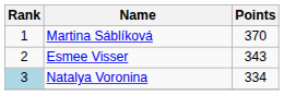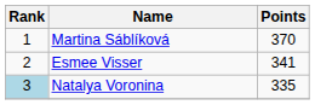 <table class="wikitable" border="1" style="text-align:center">
 <tr>
 <th width=30>Rank</th>
 <th width=220>Name</th>
 <th width=25>Points</th>
 </tr>
 <tr>
 <td>1</td>
 <td align="left"> <a href='#'>Martina Sáblíková</a></td>
 <td>370</td>
 </tr>
 <tr>
 <td>2</td>
 <td align="left"> <a href='#'>Esmee Visser</a></td>
-<td>343</td>
+<td>341</td>
 </tr>
 <tr>
 <td style="background: lightblue;">3</td>
 <td align="left"> <a href='#'>Natalya Voronina</a></td>
-<td>334</td>
+<td>335</td>
 </tr>
 <tr>
 </tr>
 </table>
